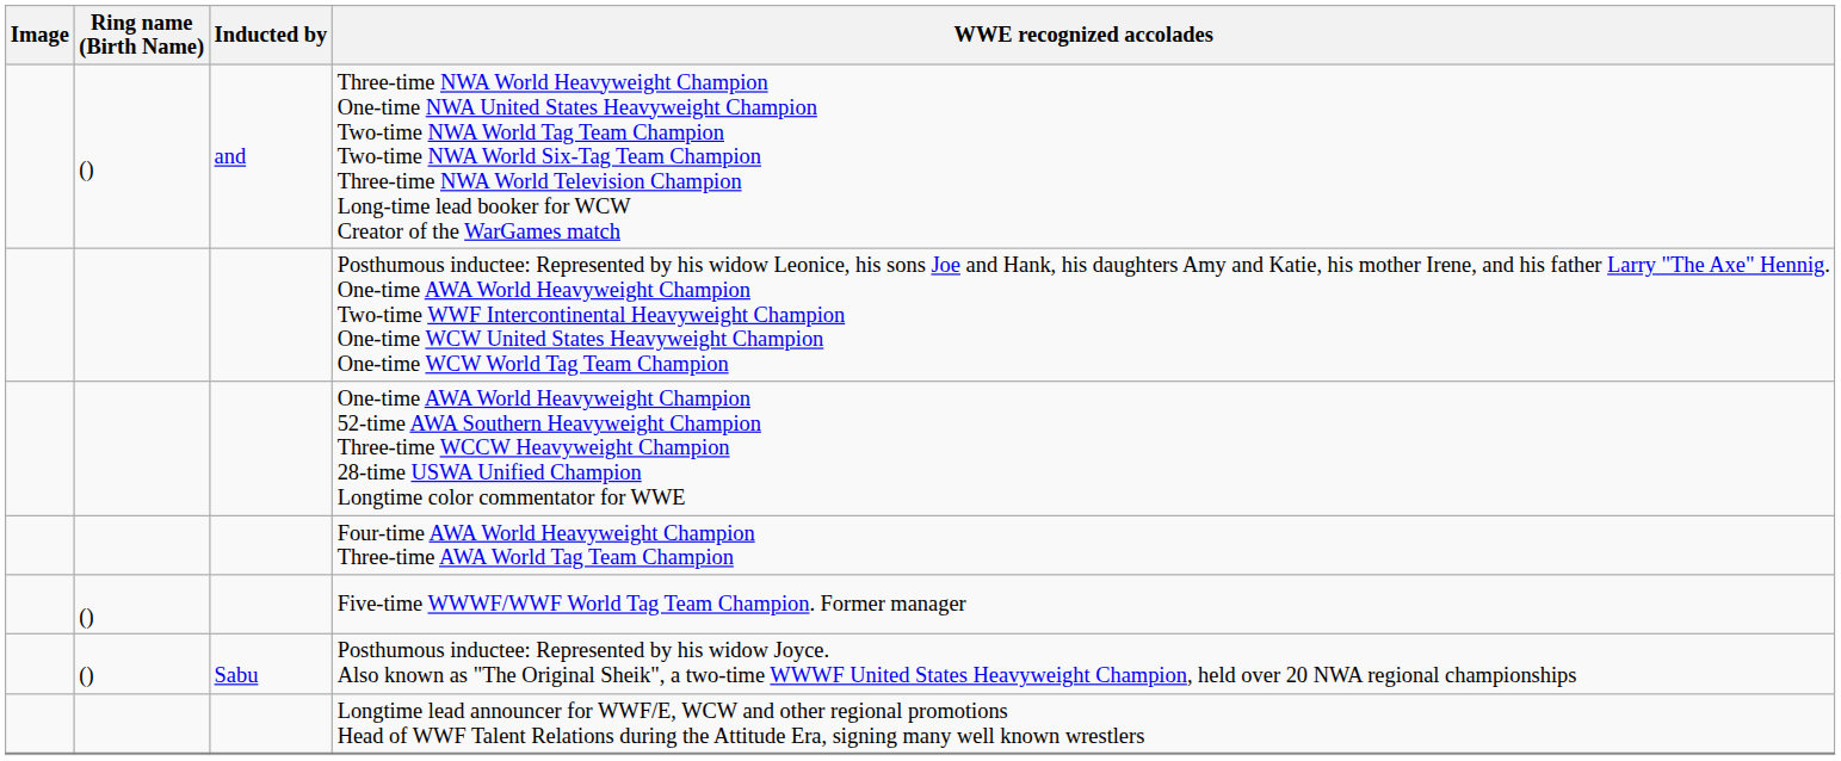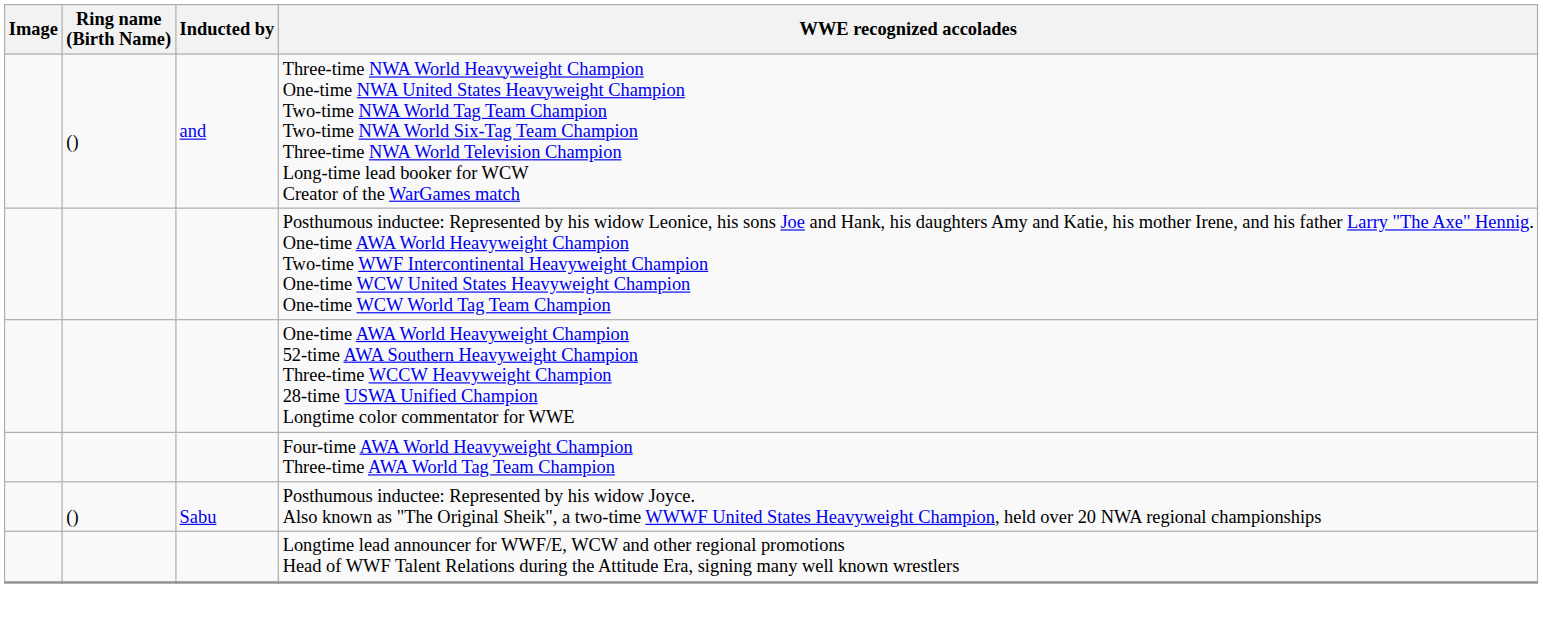 <table class="wikitable">
 <tr>
 <th class="unsortable">Image</th>
 <th>Ring name<br>(Birth Name)</th>
 <th>Inducted by</th>
 <th class="unsortable">WWE recognized accolades</th>
 </tr>
 <tr>
 <td></td>
 <td><strong></strong><br>()</td>
 <td> <a href='#'>and</a> </td>
 <td>Three-time <a href='#'>NWA World Heavyweight Champion</a><br>One-time <a href='#'>NWA United States Heavyweight Champion</a><br>Two-time <a href='#'>NWA World Tag Team Champion</a><br>Two-time <a href='#'>NWA World Six-Tag Team Champion</a><br>Three-time <a href='#'>NWA World Television Champion</a><br>Long-time lead booker for WCW<br>Creator of the <a href='#'>WarGames match</a></td>
 </tr>
 <tr>
 <td></td>
 <td></td>
 <td></td>
 <td>Posthumous inductee: Represented by his widow Leonice, his sons <a href='#'>Joe</a> and Hank, his daughters Amy and Katie, his mother Irene, and his father <a href='#'>Larry "The Axe" Hennig</a>.<br> One-time <a href='#'>AWA World Heavyweight Champion</a><br>Two-time <a href='#'>WWF Intercontinental Heavyweight Champion</a><br>One-time <a href='#'>WCW United States Heavyweight Champion</a><br>One-time <a href='#'>WCW World Tag Team Champion</a></td>
 </tr>
 <tr>
 <td></td>
 <td></td>
 <td></td>
 <td>One-time <a href='#'>AWA World Heavyweight Champion</a><br>52-time <a href='#'>AWA Southern Heavyweight Champion</a><br>Three-time <a href='#'>WCCW Heavyweight Champion</a><br>28-time <a href='#'>USWA Unified Champion</a><br>Longtime color commentator for WWE</td>
 </tr>
 <tr>
 <td></td>
 <td></td>
 <td></td>
 <td>Four-time <a href='#'>AWA World Heavyweight Champion</a><br>Three-time <a href='#'>AWA World Tag Team Champion</a></td>
 </tr>
 <tr>
 <td></td>
 <td><br>()</td>
-<td></td>
-<td>Five-time <a href='#'>WWWF/WWF World Tag Team Champion</a>. Former manager</td>
-</tr>
-<tr>
-<td></td>
-<td><br>()</td>
 <td><br><a href='#'>Sabu</a></td>
 <td>Posthumous inductee: Represented by his widow Joyce.<br> Also known as "The Original Sheik", a two-time <a href='#'>WWWF United States Heavyweight Champion</a>, held over 20 NWA regional championships</td>
 </tr>
 <tr>
 <td></td>
 <td></td>
 <td></td>
 <td>Longtime lead announcer for WWF/E, WCW and other regional promotions<br>Head of WWF Talent Relations during the Attitude Era, signing many well known wrestlers</td>
 </tr>
 <tr style="border-top:2px solid gray;">
 </tr>
 </table>
